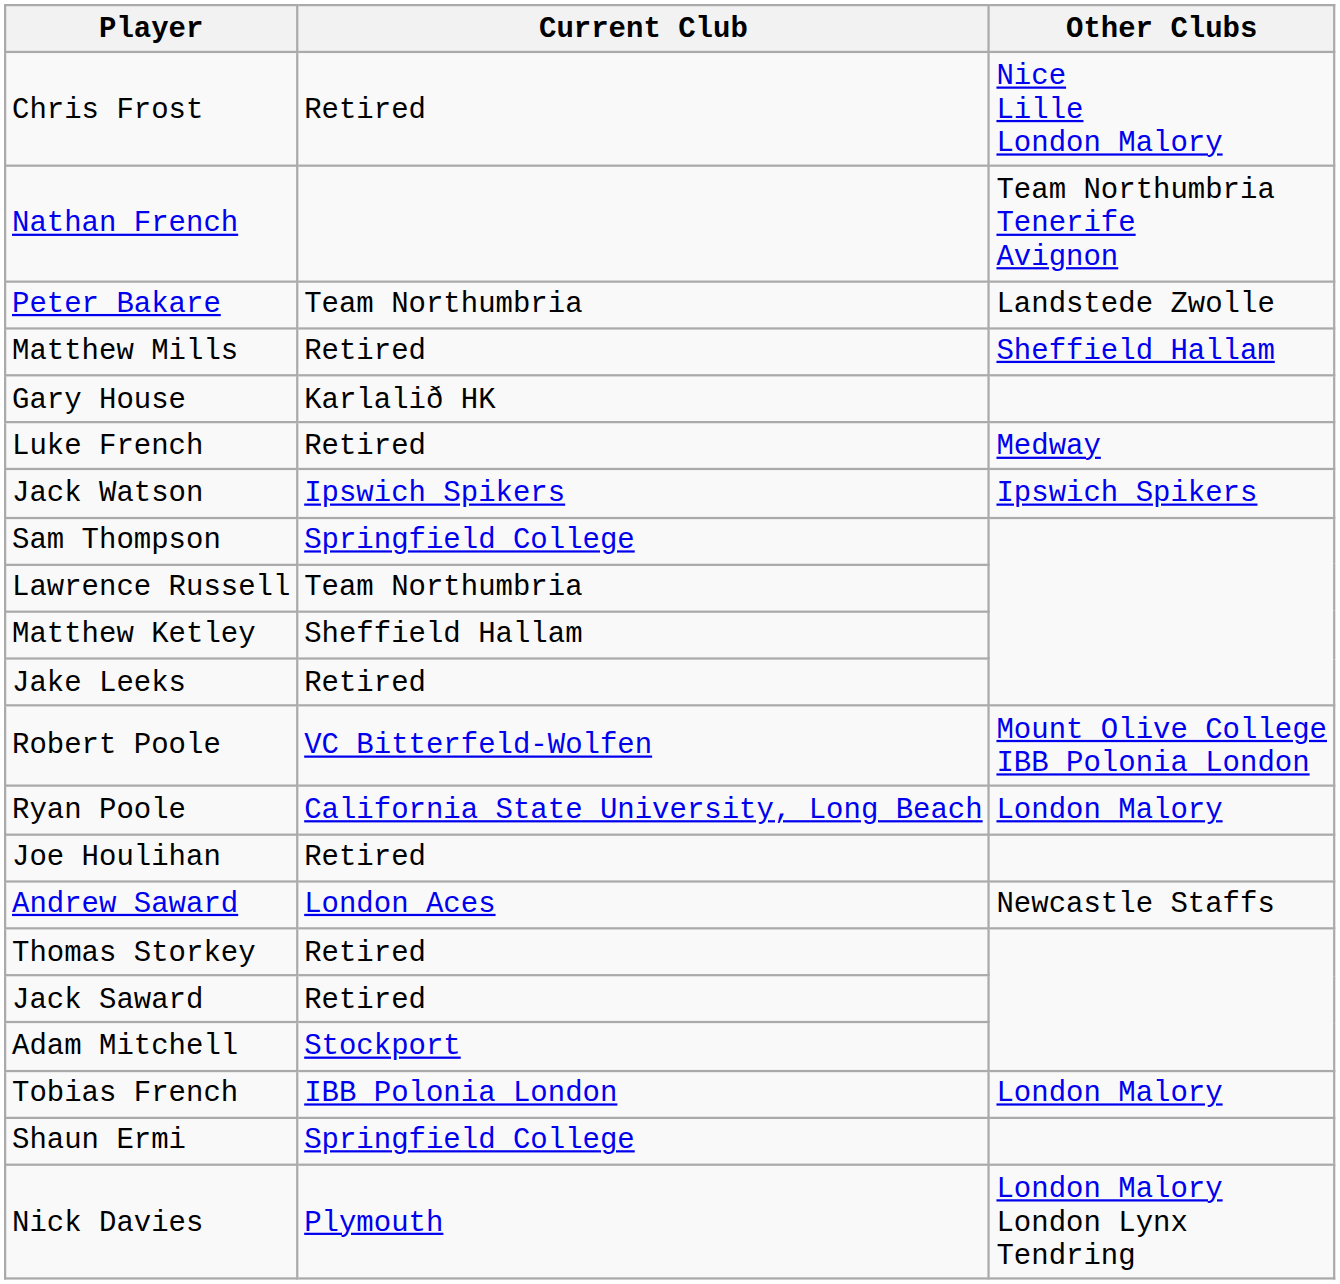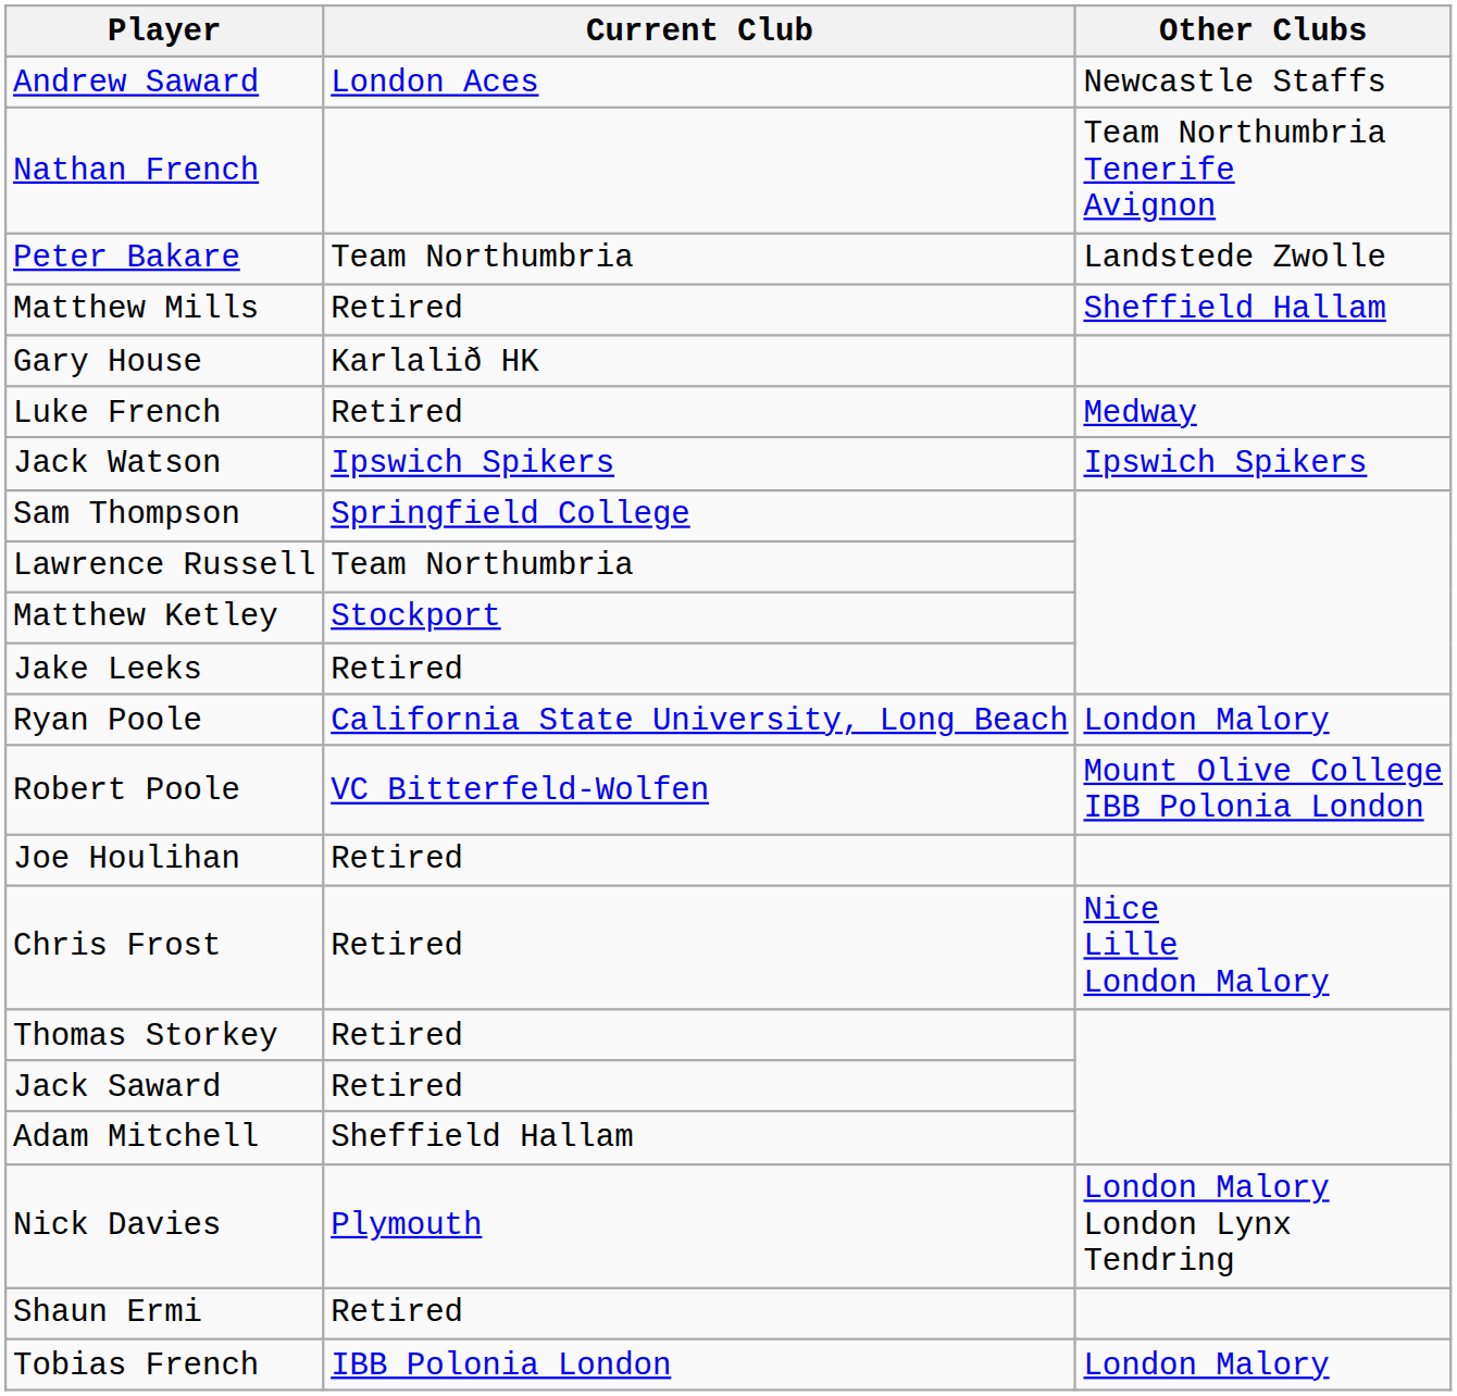 <table class="wikitable">
 <tr>
 <th>Player</th>
 <th>Current Club</th>
 <th>Other Clubs</th>
 </tr>
 <tr>
-<td> Chris Frost</td>
-<td> Retired</td>
-<td> <a href='#'>Nice</a> <br> <a href='#'>Lille</a> <br>  <a href='#'>London Malory</a></td>
+<td> <a href='#'>Andrew Saward</a></td>
+<td> <a href='#'>London Aces</a></td>
+<td> Newcastle Staffs <br></td>
 </tr>
 <tr>
 <td> <a href='#'>Nathan French</a></td>
 <td></td>
 <td> Team Northumbria <br> <a href='#'>Tenerife</a> <br> <a href='#'>Avignon</a> <br></td>
 </tr>
 <tr>
 <td> <a href='#'>Peter Bakare</a></td>
 <td> Team Northumbria</td>
 <td> Landstede Zwolle <br></td>
 </tr>
 <tr>
 <td> Matthew Mills</td>
 <td> Retired</td>
 <td> <a href='#'>Sheffield Hallam</a> <br></td>
 </tr>
 <tr>
 <td> Gary House</td>
 <td> Karlalið HK</td>
 </tr>
 <tr>
 <td> Luke French</td>
 <td> Retired</td>
 <td> <a href='#'>Medway</a></td>
 </tr>
 <tr>
 <td> Jack Watson</td>
 <td> <a href='#'>Ipswich Spikers</a></td>
 <td> <a href='#'>Ipswich Spikers</a></td>
 </tr>
 <tr>
 <td> Sam Thompson</td>
 <td> <a href='#'>Springfield College</a></td>
 </tr>
 <tr>
 <td> Lawrence Russell</td>
 <td> Team Northumbria</td>
 </tr>
 <tr>
 <td> Matthew Ketley</td>
-<td> Sheffield Hallam</td>
+<td> <a href='#'>Stockport</a></td>
 </tr>
 <tr>
 <td> Jake Leeks</td>
 <td> Retired</td>
+</tr>
+<tr>
+<td> Ryan Poole</td>
+<td> <a href='#'>California State University, Long Beach</a></td>
+<td> <a href='#'>London Malory</a></td>
 </tr>
 <tr>
 <td> Robert Poole</td>
 <td> <a href='#'>VC Bitterfeld-Wolfen</a></td>
 <td> <a href='#'>Mount Olive College</a> <br>  <a href='#'>IBB Polonia London</a></td>
 </tr>
 <tr>
-<td> Ryan Poole</td>
-<td> <a href='#'>California State University, Long Beach</a></td>
-<td> <a href='#'>London Malory</a></td>
-</tr>
-<tr>
 <td> Joe Houlihan</td>
 <td> Retired</td>
 </tr>
 <tr>
-<td> <a href='#'>Andrew Saward</a></td>
-<td> <a href='#'>London Aces</a></td>
-<td> Newcastle Staffs <br></td>
+<td> Chris Frost</td>
+<td> Retired</td>
+<td> <a href='#'>Nice</a> <br> <a href='#'>Lille</a> <br>  <a href='#'>London Malory</a></td>
 </tr>
 <tr>
 <td> Thomas Storkey</td>
 <td> Retired</td>
 </tr>
 <tr>
 <td> Jack Saward</td>
 <td> Retired</td>
 </tr>
 <tr>
 <td> Adam Mitchell</td>
-<td> <a href='#'>Stockport</a></td>
+<td> Sheffield Hallam</td>
+</tr>
+<tr>
+<td> Nick Davies</td>
+<td> <a href='#'>Plymouth</a></td>
+<td> <a href='#'>London Malory</a> <br>  London Lynx <br>  Tendring</td>
+</tr>
+<tr>
+<td> Shaun Ermi</td>
+<td> Retired</td>
 </tr>
 <tr>
 <td> Tobias French</td>
 <td> <a href='#'>IBB Polonia London</a></td>
 <td> <a href='#'>London Malory</a></td>
 </tr>
-<tr>
-<td> Shaun Ermi</td>
-<td> <a href='#'>Springfield College</a></td>
-</tr>
-<tr>
-<td> Nick Davies</td>
-<td> <a href='#'>Plymouth</a></td>
-<td> <a href='#'>London Malory</a> <br>  London Lynx <br>  Tendring</td>
-</tr>
 </table>
